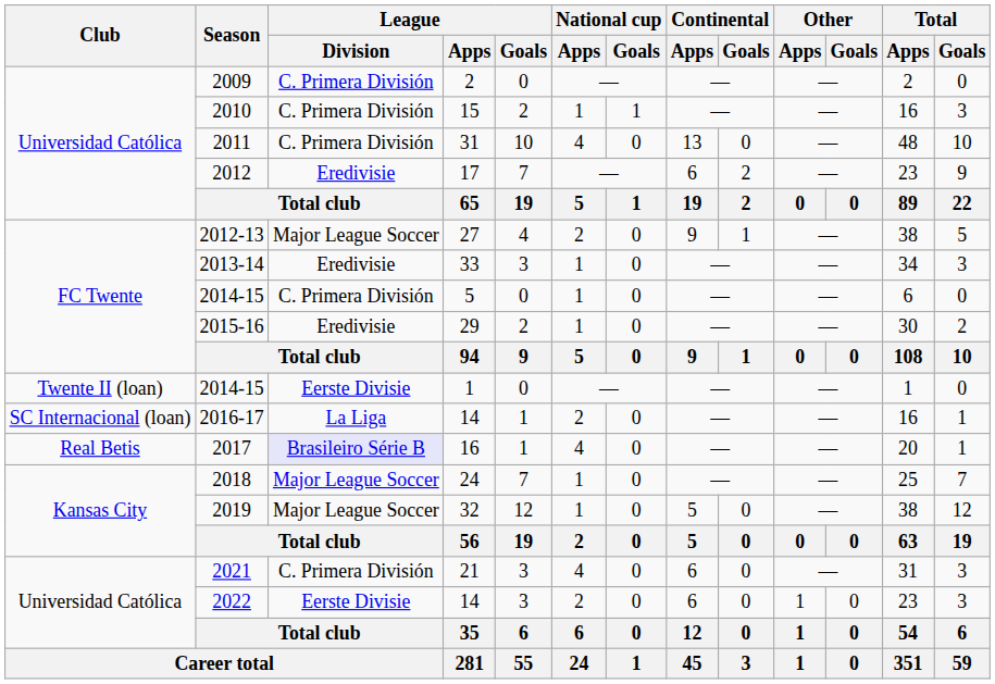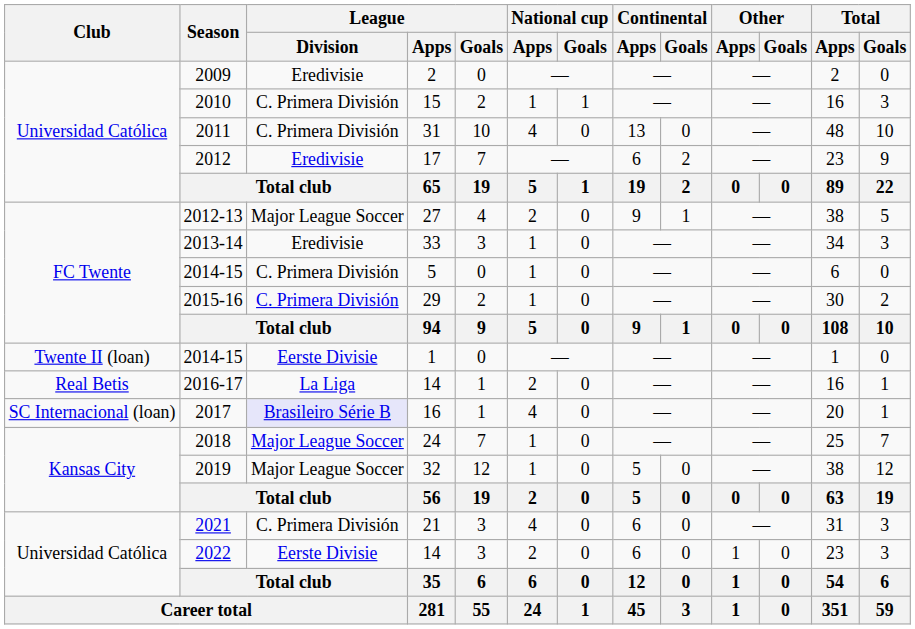 <table class="wikitable" style="text-align: center;">
 <tr>
 <th rowspan="2">Club</th>
 <th rowspan="2">Season</th>
 <th colspan="3">League</th>
 <th colspan="2">National cup</th>
 <th colspan="2">Continental</th>
 <th colspan="2">Other</th>
 <th colspan="2">Total</th>
 </tr>
 <tr>
 <th>Division</th>
 <th>Apps</th>
 <th>Goals</th>
 <th>Apps</th>
 <th>Goals</th>
 <th>Apps</th>
 <th>Goals</th>
 <th>Apps</th>
 <th>Goals</th>
 <th>Apps</th>
 <th>Goals</th>
 </tr>
 <tr>
 <td rowspan="5" valign="center"><a href='#'>Universidad Católica</a></td>
 <td>2009</td>
-<td><a href='#'>C. Primera División</a></td>
+<td>Eredivisie</td>
 <td>2</td>
 <td>0</td>
 <td colspan=2>—</td>
 <td colspan=2>—</td>
 <td colspan="2">—</td>
 <td>2</td>
 <td>0</td>
 </tr>
 <tr>
 <td>2010</td>
 <td>C. Primera División</td>
 <td>15</td>
 <td>2</td>
 <td>1</td>
 <td>1</td>
 <td colspan=2>—</td>
 <td colspan="2">—</td>
 <td>16</td>
 <td>3</td>
 </tr>
 <tr>
 <td>2011</td>
 <td>C. Primera División</td>
 <td>31</td>
 <td>10</td>
 <td>4</td>
 <td>0</td>
 <td>13</td>
 <td>0</td>
 <td colspan="2">—</td>
 <td>48</td>
 <td>10</td>
 </tr>
 <tr>
 <td>2012</td>
 <td><a href='#'>Eredivisie</a></td>
 <td>17</td>
 <td>7</td>
 <td colspan=2>—</td>
 <td>6</td>
 <td>2</td>
 <td colspan="2">—</td>
 <td>23</td>
 <td>9</td>
 </tr>
 <tr>
 <th colspan="2">Total club</th>
 <th>65</th>
 <th>19</th>
 <th>5</th>
 <th>1</th>
 <th>19</th>
 <th>2</th>
 <th>0</th>
 <th>0</th>
 <th>89</th>
 <th>22</th>
 </tr>
 <tr>
 <td rowspan="5" valign="center"><a href='#'>FC Twente</a></td>
 <td>2012-13</td>
 <td>Major League Soccer</td>
 <td>27</td>
 <td>4</td>
 <td>2</td>
 <td>0</td>
 <td>9</td>
 <td>1</td>
 <td colspan="2">—</td>
 <td>38</td>
 <td>5</td>
 </tr>
 <tr>
 <td>2013-14</td>
 <td>Eredivisie</td>
 <td>33</td>
 <td>3</td>
 <td>1</td>
 <td>0</td>
 <td colspan="2">—</td>
 <td colspan="2">—</td>
 <td>34</td>
 <td>3</td>
 </tr>
 <tr>
 <td>2014-15</td>
 <td>C. Primera División</td>
 <td>5</td>
 <td>0</td>
 <td>1</td>
 <td>0</td>
 <td colspan="2">—</td>
 <td colspan="2">—</td>
 <td>6</td>
 <td>0</td>
 </tr>
 <tr>
 <td>2015-16</td>
-<td>Eredivisie</td>
+<td><a href='#'>C. Primera División</a></td>
 <td>29</td>
 <td>2</td>
 <td>1</td>
 <td>0</td>
 <td colspan="2">—</td>
 <td colspan="2">—</td>
 <td>30</td>
 <td>2</td>
 </tr>
 <tr>
 <th colspan="2">Total club</th>
 <th>94</th>
 <th>9</th>
 <th>5</th>
 <th>0</th>
 <th>9</th>
 <th>1</th>
 <th>0</th>
 <th>0</th>
 <th>108</th>
 <th>10</th>
 </tr>
 <tr>
 <td><a href='#'>Twente II</a> (loan)</td>
 <td>2014-15</td>
 <td><a href='#'>Eerste Divisie</a></td>
 <td>1</td>
 <td>0</td>
 <td colspan="2">—</td>
 <td colspan="2">—</td>
 <td colspan="2">—</td>
 <td>1</td>
 <td>0</td>
 </tr>
 <tr>
-<td valign="center"><a href='#'>SC Internacional</a> (loan)</td>
+<td valign="center"><a href='#'>Real Betis</a></td>
 <td>2016-17</td>
 <td><a href='#'>La Liga</a></td>
 <td>14</td>
 <td>1</td>
 <td>2</td>
 <td>0</td>
 <td colspan=2>—</td>
 <td colspan="2">—</td>
 <td>16</td>
 <td>1</td>
 </tr>
 <tr>
-<td valign="center"><a href='#'>Real Betis</a></td>
+<td valign="center"><a href='#'>SC Internacional</a> (loan)</td>
 <td>2017</td>
 <td style="background: lavender;"><a href='#'>Brasileiro Série B</a></td>
 <td>16</td>
 <td>1</td>
 <td>4</td>
 <td>0</td>
 <td colspan="2">—</td>
 <td colspan="2">—</td>
 <td>20</td>
 <td>1</td>
 </tr>
 <tr>
 <td rowspan="3" valign="center"><a href='#'>Kansas City</a></td>
 <td>2018</td>
 <td><a href='#'>Major League Soccer</a></td>
 <td>24</td>
 <td>7</td>
 <td>1</td>
 <td>0</td>
 <td colspan="2">—</td>
 <td colspan="2">—</td>
 <td>25</td>
 <td>7</td>
 </tr>
 <tr>
 <td>2019</td>
 <td>Major League Soccer</td>
 <td>32</td>
 <td>12</td>
 <td>1</td>
 <td>0</td>
 <td>5</td>
 <td>0</td>
 <td colspan="2">—</td>
 <td>38</td>
 <td>12</td>
 </tr>
 <tr>
 <th colspan="2">Total club</th>
 <th>56</th>
 <th>19</th>
 <th>2</th>
 <th>0</th>
 <th>5</th>
 <th>0</th>
 <th>0</th>
 <th>0</th>
 <th>63</th>
 <th>19</th>
 </tr>
 <tr>
 <td rowspan="3" valign="center">Universidad Católica</td>
 <td><a href='#'>2021</a></td>
 <td>C. Primera División</td>
 <td>21</td>
 <td>3</td>
 <td>4</td>
 <td>0</td>
 <td>6</td>
 <td>0</td>
 <td colspan="2">—</td>
 <td>31</td>
 <td>3</td>
 </tr>
 <tr>
 <td><a href='#'>2022</a></td>
 <td><a href='#'>Eerste Divisie</a></td>
 <td>14</td>
 <td>3</td>
 <td>2</td>
 <td>0</td>
 <td>6</td>
 <td>0</td>
 <td>1</td>
 <td>0</td>
 <td>23</td>
 <td>3</td>
 </tr>
 <tr>
 <th colspan="2">Total club</th>
 <th>35</th>
 <th>6</th>
 <th>6</th>
 <th>0</th>
 <th>12</th>
 <th>0</th>
 <th>1</th>
 <th>0</th>
 <th>54</th>
 <th>6</th>
 </tr>
 <tr>
 <th colspan="3">Career total</th>
 <th>281</th>
 <th>55</th>
 <th>24</th>
 <th>1</th>
 <th>45</th>
 <th>3</th>
 <th>1</th>
 <th>0</th>
 <th>351</th>
 <th>59</th>
 </tr>
 </table>
